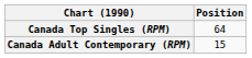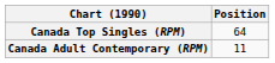 <table class="wikitable plainrowheaders" style="text-align:center">
 <tr>
 <th>Chart (1990)</th>
 <th>Position</th>
 </tr>
 <tr>
 <th scope="row">Canada Top Singles (<em>RPM</em>)</th>
 <td>64</td>
 </tr>
 <tr>
 <th scope="row">Canada Adult Contemporary (<em>RPM</em>)</th>
-<td>15</td>
+<td>11</td>
 </tr>
 </table>
